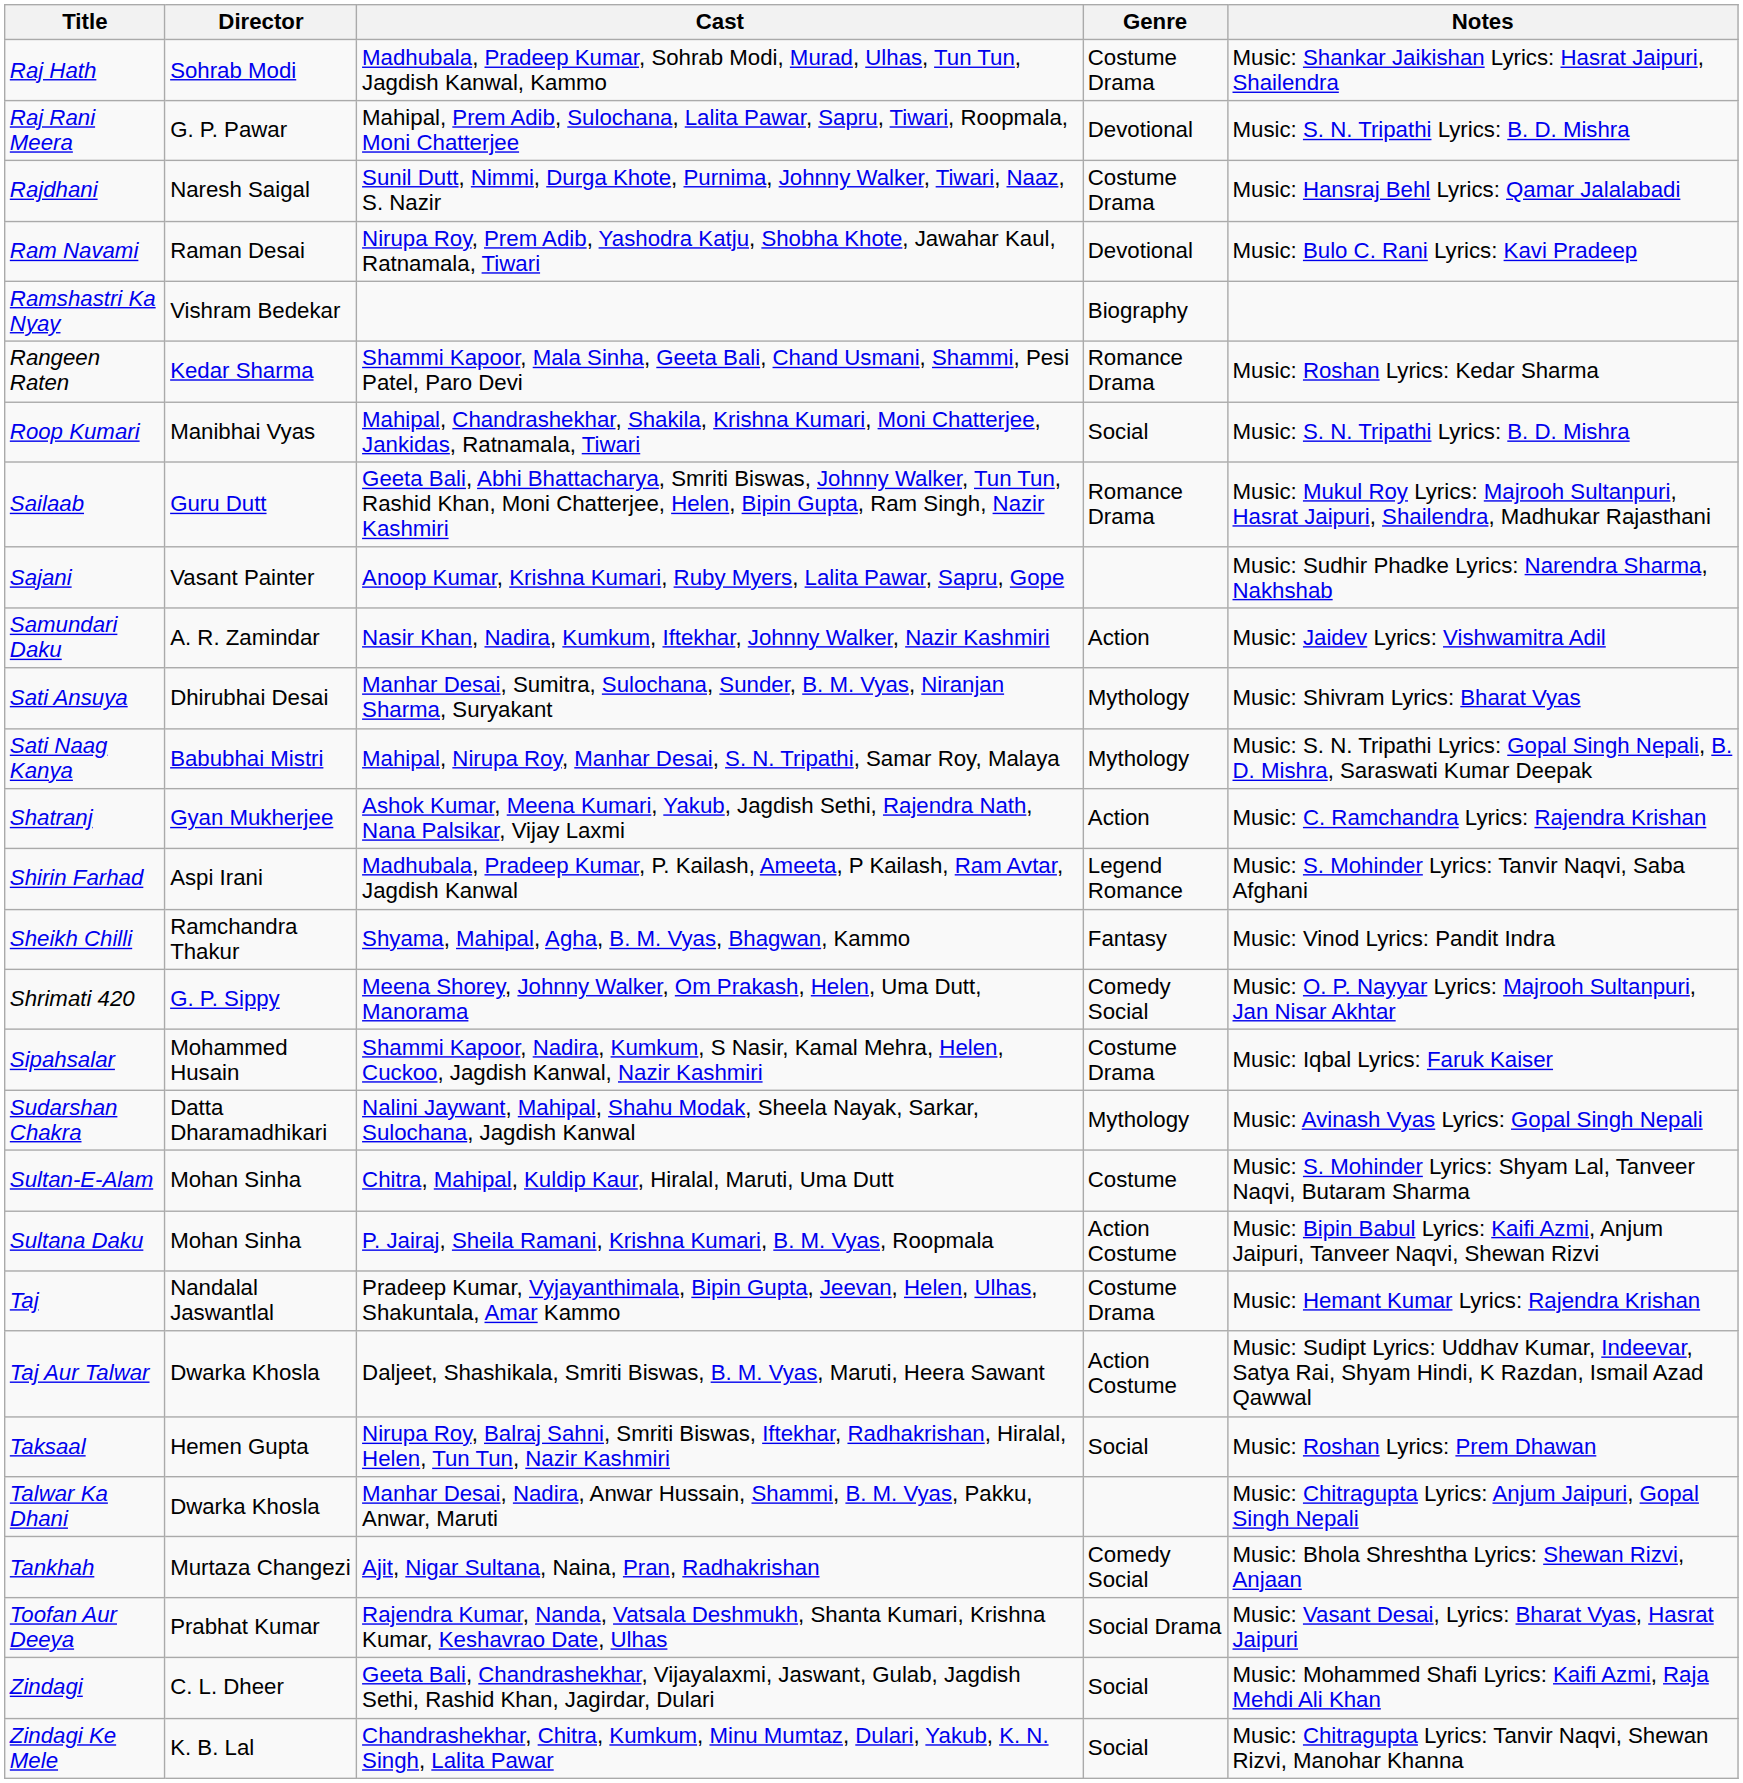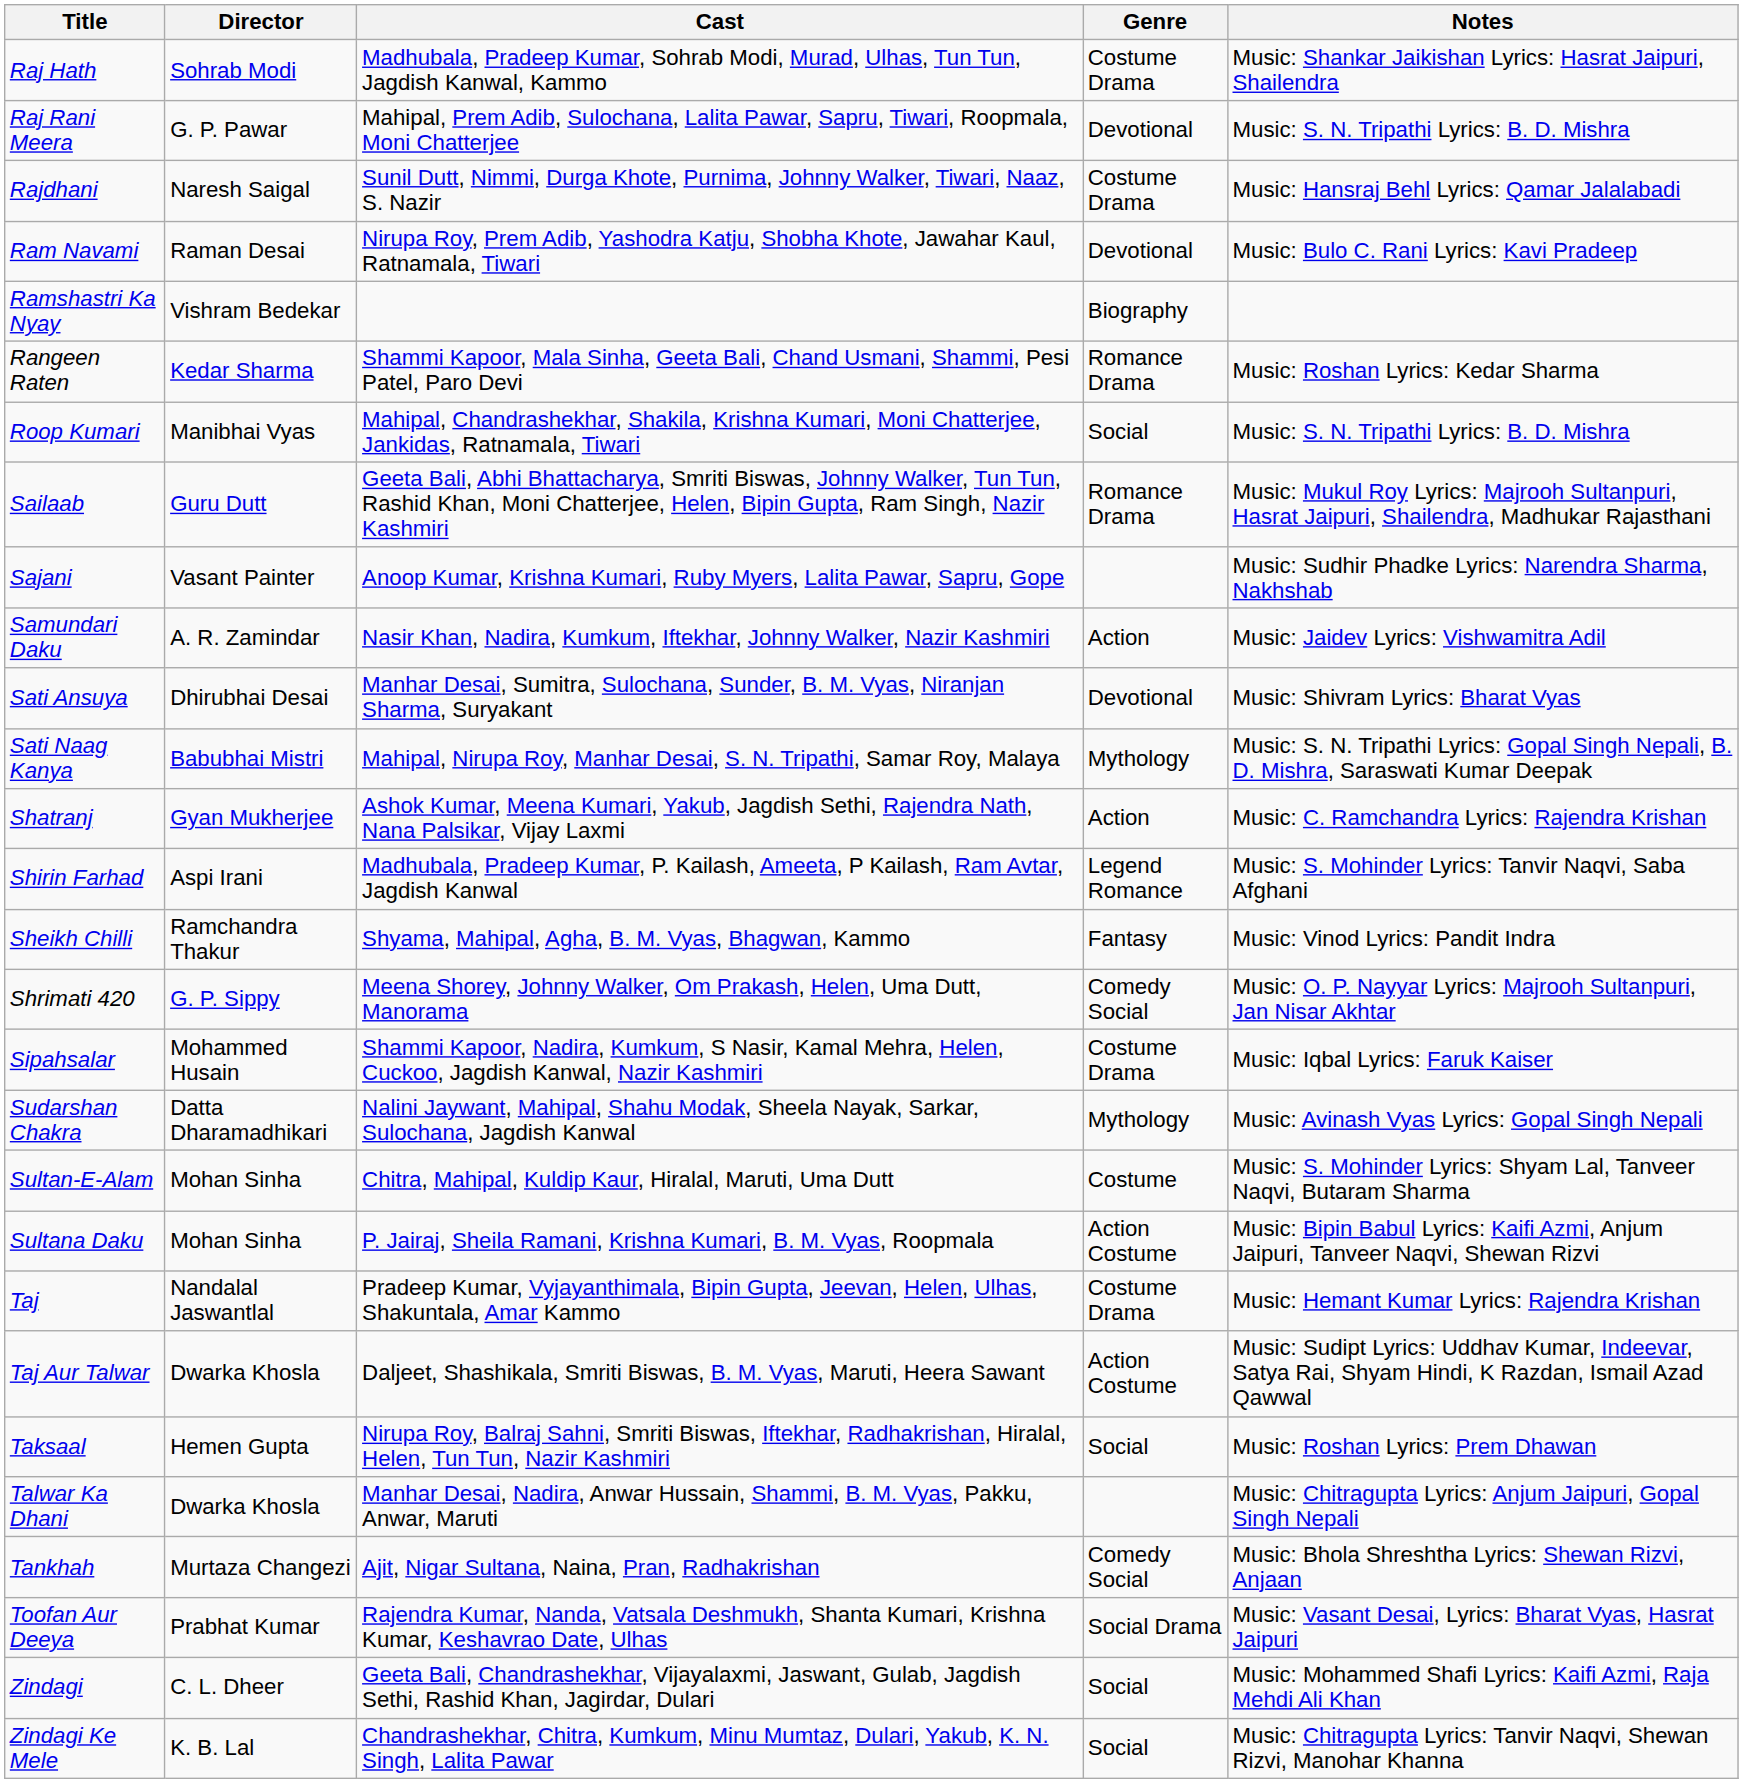 <table class="wikitable">
 <tr>
 <th>Title</th>
 <th>Director</th>
 <th>Cast</th>
 <th>Genre</th>
 <th>Notes</th>
 </tr>
 <tr>
 <td><em><a href='#'>Raj Hath</a></em></td>
 <td><a href='#'>Sohrab Modi</a></td>
 <td><a href='#'>Madhubala</a>, <a href='#'>Pradeep Kumar</a>, Sohrab Modi, <a href='#'>Murad</a>, <a href='#'>Ulhas</a>, <a href='#'>Tun Tun</a>, Jagdish Kanwal, Kammo</td>
 <td>Costume Drama</td>
 <td>Music: <a href='#'>Shankar Jaikishan</a> Lyrics: <a href='#'>Hasrat Jaipuri</a>, <a href='#'>Shailendra</a></td>
 </tr>
 <tr>
 <td><em><a href='#'>Raj Rani Meera</a></em></td>
 <td>G. P. Pawar</td>
 <td>Mahipal, <a href='#'>Prem Adib</a>, <a href='#'>Sulochana</a>, <a href='#'>Lalita Pawar</a>, <a href='#'>Sapru</a>, <a href='#'>Tiwari</a>, Roopmala, <a href='#'>Moni Chatterjee</a></td>
 <td>Devotional</td>
 <td>Music: <a href='#'>S. N. Tripathi</a> Lyrics: <a href='#'>B. D. Mishra</a></td>
 </tr>
 <tr>
 <td><em><a href='#'>Rajdhani</a></em></td>
 <td>Naresh Saigal</td>
 <td><a href='#'>Sunil Dutt</a>, <a href='#'>Nimmi</a>, <a href='#'>Durga Khote</a>, <a href='#'>Purnima</a>, <a href='#'>Johnny Walker</a>, <a href='#'>Tiwari</a>, <a href='#'>Naaz</a>, S. Nazir</td>
 <td>Costume Drama</td>
 <td>Music: <a href='#'>Hansraj Behl</a> Lyrics: <a href='#'>Qamar Jalalabadi</a></td>
 </tr>
 <tr>
 <td><em><a href='#'>Ram Navami</a></em></td>
 <td>Raman Desai</td>
 <td><a href='#'>Nirupa Roy</a>, <a href='#'>Prem Adib</a>, <a href='#'>Yashodra Katju</a>, <a href='#'>Shobha Khote</a>, Jawahar Kaul, Ratnamala, <a href='#'>Tiwari</a></td>
 <td>Devotional</td>
 <td>Music: <a href='#'>Bulo C. Rani</a> Lyrics: <a href='#'>Kavi Pradeep</a></td>
 </tr>
 <tr>
 <td><em><a href='#'>Ramshastri Ka Nyay</a></em></td>
 <td>Vishram Bedekar</td>
 <td></td>
 <td>Biography</td>
 <td></td>
 </tr>
 <tr>
 <td><em>Rangeen Raten</em></td>
 <td><a href='#'>Kedar Sharma</a></td>
 <td><a href='#'>Shammi Kapoor</a>, <a href='#'>Mala Sinha</a>, <a href='#'>Geeta Bali</a>, <a href='#'>Chand Usmani</a>, <a href='#'>Shammi</a>, Pesi Patel, Paro Devi</td>
 <td>Romance Drama</td>
 <td>Music: <a href='#'>Roshan</a> Lyrics: Kedar Sharma</td>
 </tr>
 <tr>
 <td><em><a href='#'>Roop Kumari</a></em></td>
 <td>Manibhai Vyas</td>
 <td><a href='#'>Mahipal</a>, <a href='#'>Chandrashekhar</a>, <a href='#'>Shakila</a>, <a href='#'>Krishna Kumari</a>, <a href='#'>Moni Chatterjee</a>, <a href='#'>Jankidas</a>, Ratnamala, <a href='#'>Tiwari</a></td>
 <td>Social</td>
 <td>Music: <a href='#'>S. N. Tripathi</a> Lyrics: <a href='#'>B. D. Mishra</a></td>
 </tr>
 <tr>
 <td><em><a href='#'>Sailaab</a></em></td>
 <td><a href='#'>Guru Dutt</a></td>
 <td><a href='#'>Geeta Bali</a>, <a href='#'>Abhi Bhattacharya</a>, Smriti Biswas, <a href='#'>Johnny Walker</a>, <a href='#'>Tun Tun</a>, Rashid Khan, Moni Chatterjee, <a href='#'>Helen</a>, <a href='#'>Bipin Gupta</a>, Ram Singh, <a href='#'>Nazir Kashmiri</a></td>
 <td>Romance Drama</td>
 <td>Music: <a href='#'>Mukul Roy</a> Lyrics: <a href='#'>Majrooh Sultanpuri</a>, <a href='#'>Hasrat Jaipuri</a>, <a href='#'>Shailendra</a>, Madhukar Rajasthani</td>
 </tr>
 <tr>
 <td><em><a href='#'>Sajani</a></em></td>
 <td>Vasant Painter</td>
 <td><a href='#'>Anoop Kumar</a>, <a href='#'>Krishna Kumari</a>, <a href='#'>Ruby Myers</a>, <a href='#'>Lalita Pawar</a>, <a href='#'>Sapru</a>, <a href='#'>Gope</a></td>
 <td></td>
 <td>Music: Sudhir Phadke Lyrics: <a href='#'>Narendra Sharma</a>, <a href='#'>Nakhshab</a></td>
 </tr>
 <tr>
 <td><em><a href='#'>Samundari Daku</a></em></td>
 <td>A. R. Zamindar</td>
 <td><a href='#'>Nasir Khan</a>, <a href='#'>Nadira</a>, <a href='#'>Kumkum</a>, <a href='#'>Iftekhar</a>, <a href='#'>Johnny Walker</a>, <a href='#'>Nazir Kashmiri</a></td>
 <td>Action</td>
 <td>Music: <a href='#'>Jaidev</a> Lyrics: <a href='#'>Vishwamitra Adil</a></td>
 </tr>
 <tr>
 <td><em><a href='#'>Sati Ansuya</a></em></td>
 <td>Dhirubhai Desai</td>
 <td><a href='#'>Manhar Desai</a>, Sumitra, <a href='#'>Sulochana</a>, <a href='#'>Sunder</a>, <a href='#'>B. M. Vyas</a>, <a href='#'>Niranjan Sharma</a>, Suryakant</td>
-<td>Mythology</td>
+<td>Devotional</td>
 <td>Music: Shivram Lyrics: <a href='#'>Bharat Vyas</a></td>
 </tr>
 <tr>
 <td><em><a href='#'>Sati Naag Kanya</a></em></td>
 <td><a href='#'>Babubhai Mistri</a></td>
 <td><a href='#'>Mahipal</a>, <a href='#'>Nirupa Roy</a>, <a href='#'>Manhar Desai</a>, <a href='#'>S. N. Tripathi</a>, Samar Roy, Malaya</td>
 <td>Mythology</td>
 <td>Music: S. N. Tripathi Lyrics: <a href='#'>Gopal Singh Nepali</a>, <a href='#'>B. D. Mishra</a>, Saraswati Kumar Deepak</td>
 </tr>
 <tr>
 <td><em><a href='#'>Shatranj</a></em></td>
 <td><a href='#'>Gyan Mukherjee</a></td>
 <td><a href='#'>Ashok Kumar</a>, <a href='#'>Meena Kumari</a>, <a href='#'>Yakub</a>, Jagdish Sethi, <a href='#'>Rajendra Nath</a>, <a href='#'>Nana Palsikar</a>, Vijay Laxmi</td>
 <td>Action</td>
 <td>Music: <a href='#'>C. Ramchandra</a> Lyrics: <a href='#'>Rajendra Krishan</a></td>
 </tr>
 <tr>
 <td><em><a href='#'>Shirin Farhad</a></em></td>
 <td>Aspi Irani</td>
 <td><a href='#'>Madhubala</a>, <a href='#'>Pradeep Kumar</a>, P. Kailash, <a href='#'>Ameeta</a>,  P Kailash, <a href='#'>Ram Avtar</a>, Jagdish Kanwal</td>
 <td>Legend Romance</td>
 <td>Music: <a href='#'>S. Mohinder</a> Lyrics: Tanvir Naqvi, Saba Afghani</td>
 </tr>
 <tr>
 <td><em><a href='#'>Sheikh Chilli</a></em></td>
 <td>Ramchandra Thakur</td>
 <td><a href='#'>Shyama</a>, <a href='#'>Mahipal</a>, <a href='#'>Agha</a>, <a href='#'>B. M. Vyas</a>, <a href='#'>Bhagwan</a>, Kammo</td>
 <td>Fantasy</td>
 <td>Music: Vinod Lyrics: Pandit Indra</td>
 </tr>
 <tr>
 <td><em>Shrimati 420</em></td>
 <td><a href='#'>G. P. Sippy</a></td>
 <td><a href='#'>Meena Shorey</a>, <a href='#'>Johnny Walker</a>, <a href='#'>Om Prakash</a>, <a href='#'>Helen</a>, Uma Dutt, <a href='#'>Manorama</a></td>
 <td>Comedy Social</td>
 <td>Music: <a href='#'>O. P. Nayyar</a> Lyrics: <a href='#'>Majrooh Sultanpuri</a>, <a href='#'>Jan Nisar Akhtar</a></td>
 </tr>
 <tr>
 <td><em><a href='#'>Sipahsalar</a></em></td>
 <td>Mohammed Husain</td>
 <td><a href='#'>Shammi Kapoor</a>, <a href='#'>Nadira</a>, <a href='#'>Kumkum</a>, S Nasir, Kamal Mehra, <a href='#'>Helen</a>, <a href='#'>Cuckoo</a>, Jagdish Kanwal, <a href='#'>Nazir Kashmiri</a></td>
 <td>Costume Drama</td>
 <td>Music: Iqbal Lyrics: <a href='#'>Faruk Kaiser</a></td>
 </tr>
 <tr>
 <td><em><a href='#'>Sudarshan Chakra</a></em></td>
 <td>Datta Dharamadhikari</td>
 <td><a href='#'>Nalini Jaywant</a>, <a href='#'>Mahipal</a>, <a href='#'>Shahu Modak</a>, Sheela Nayak, Sarkar, <a href='#'>Sulochana</a>, Jagdish Kanwal</td>
 <td>Mythology</td>
 <td>Music: <a href='#'>Avinash Vyas</a> Lyrics: <a href='#'>Gopal Singh Nepali</a></td>
 </tr>
 <tr>
 <td><em><a href='#'>Sultan-E-Alam</a></em></td>
 <td>Mohan Sinha</td>
 <td><a href='#'>Chitra</a>, <a href='#'>Mahipal</a>, <a href='#'>Kuldip Kaur</a>, Hiralal, Maruti, Uma Dutt</td>
 <td>Costume</td>
 <td>Music: <a href='#'>S. Mohinder</a> Lyrics: Shyam Lal, Tanveer Naqvi, Butaram Sharma</td>
 </tr>
 <tr>
 <td><em><a href='#'>Sultana Daku</a></em></td>
 <td>Mohan Sinha</td>
 <td><a href='#'>P. Jairaj</a>, <a href='#'>Sheila Ramani</a>, <a href='#'>Krishna Kumari</a>, <a href='#'>B. M. Vyas</a>, Roopmala</td>
 <td>Action Costume</td>
 <td>Music: <a href='#'>Bipin Babul</a> Lyrics: <a href='#'>Kaifi Azmi</a>, Anjum Jaipuri, Tanveer Naqvi, Shewan Rizvi</td>
 </tr>
 <tr>
 <td><em><a href='#'>Taj</a></em></td>
 <td>Nandalal Jaswantlal</td>
 <td>Pradeep Kumar, <a href='#'>Vyjayanthimala</a>, <a href='#'>Bipin Gupta</a>, <a href='#'>Jeevan</a>, <a href='#'>Helen</a>, <a href='#'>Ulhas</a>, Shakuntala, <a href='#'>Amar</a> Kammo</td>
 <td>Costume Drama</td>
 <td>Music: <a href='#'>Hemant Kumar</a> Lyrics: <a href='#'>Rajendra Krishan</a></td>
 </tr>
 <tr>
 <td><em><a href='#'>Taj Aur Talwar</a></em></td>
 <td>Dwarka Khosla</td>
 <td>Daljeet, Shashikala, Smriti Biswas, <a href='#'>B. M. Vyas</a>, Maruti, Heera Sawant</td>
 <td>Action Costume</td>
 <td>Music: Sudipt Lyrics: Uddhav Kumar, <a href='#'>Indeevar</a>, Satya Rai, Shyam Hindi,  K Razdan, Ismail Azad Qawwal</td>
 </tr>
 <tr>
 <td><em><a href='#'>Taksaal</a></em></td>
 <td>Hemen Gupta</td>
 <td><a href='#'>Nirupa Roy</a>, <a href='#'>Balraj Sahni</a>, Smriti Biswas, <a href='#'>Iftekhar</a>, <a href='#'>Radhakrishan</a>, Hiralal, <a href='#'>Helen</a>, <a href='#'>Tun Tun</a>, <a href='#'>Nazir Kashmiri</a></td>
 <td>Social</td>
 <td>Music: <a href='#'>Roshan</a> Lyrics: <a href='#'>Prem Dhawan</a></td>
 </tr>
 <tr>
 <td><em><a href='#'>Talwar Ka Dhani</a></em></td>
 <td>Dwarka Khosla</td>
 <td><a href='#'>Manhar Desai</a>, <a href='#'>Nadira</a>, Anwar Hussain, <a href='#'>Shammi</a>, <a href='#'>B. M. Vyas</a>, Pakku, Anwar, Maruti</td>
 <td></td>
 <td>Music: <a href='#'>Chitragupta</a> Lyrics: <a href='#'>Anjum Jaipuri</a>, <a href='#'>Gopal Singh Nepali</a></td>
 </tr>
 <tr>
 <td><em><a href='#'>Tankhah</a></em></td>
 <td>Murtaza Changezi</td>
 <td><a href='#'>Ajit</a>, <a href='#'>Nigar Sultana</a>, Naina, <a href='#'>Pran</a>, <a href='#'>Radhakrishan</a></td>
 <td>Comedy Social</td>
 <td>Music: Bhola Shreshtha Lyrics: <a href='#'>Shewan Rizvi</a>, <a href='#'>Anjaan</a></td>
 </tr>
 <tr>
 <td><em><a href='#'>Toofan Aur Deeya</a></em></td>
 <td>Prabhat Kumar</td>
 <td><a href='#'>Rajendra Kumar</a>, <a href='#'>Nanda</a>, <a href='#'>Vatsala Deshmukh</a>, Shanta Kumari, Krishna Kumar, <a href='#'>Keshavrao Date</a>, <a href='#'>Ulhas</a></td>
 <td>Social Drama</td>
 <td>Music: <a href='#'>Vasant Desai</a>, Lyrics: <a href='#'>Bharat Vyas</a>, <a href='#'>Hasrat Jaipuri</a></td>
 </tr>
 <tr>
 <td><em><a href='#'>Zindagi</a></em></td>
 <td>C. L. Dheer</td>
 <td><a href='#'>Geeta Bali</a>, <a href='#'>Chandrashekhar</a>, Vijayalaxmi, Jaswant, Gulab, Jagdish Sethi, Rashid Khan, Jagirdar, Dulari</td>
 <td>Social</td>
 <td>Music: Mohammed Shafi Lyrics: <a href='#'>Kaifi Azmi</a>, <a href='#'>Raja Mehdi Ali Khan</a></td>
 </tr>
 <tr>
 <td><em><a href='#'>Zindagi Ke Mele</a></em></td>
 <td>K. B. Lal</td>
 <td><a href='#'>Chandrashekhar</a>, <a href='#'>Chitra</a>, <a href='#'>Kumkum</a>, <a href='#'>Minu Mumtaz</a>, <a href='#'>Dulari</a>, <a href='#'>Yakub</a>, <a href='#'>K. N. Singh</a>, <a href='#'>Lalita Pawar</a></td>
 <td>Social</td>
 <td>Music: <a href='#'>Chitragupta</a>  Lyrics: Tanvir Naqvi, Shewan Rizvi, Manohar Khanna</td>
 </tr>
 </table>
